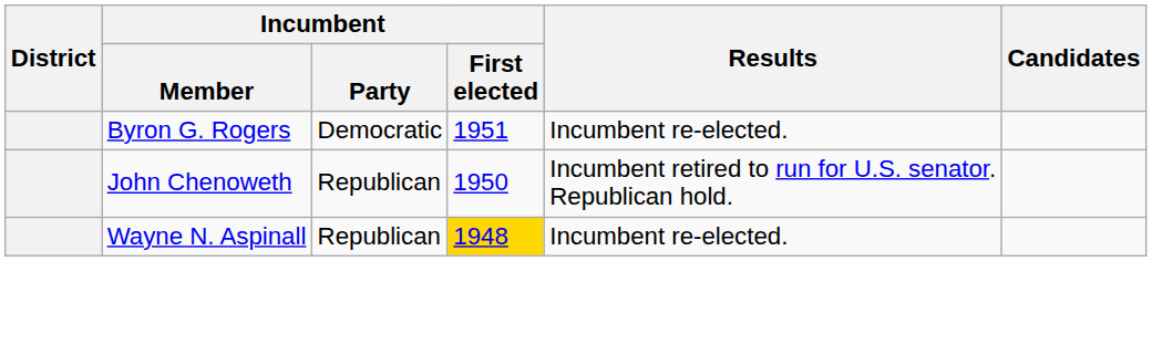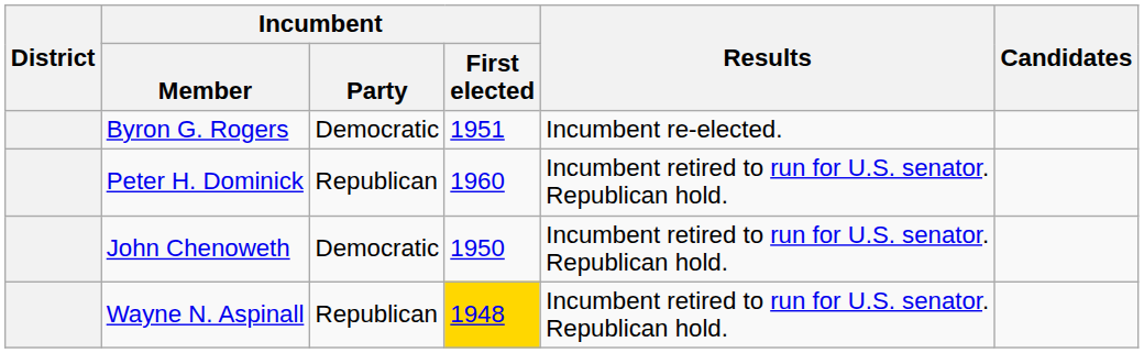 <table class="wikitable sortable">
 <tr>
 <th rowspan=2>District</th>
 <th colspan=3>Incumbent</th>
 <th rowspan=2>Results</th>
 <th rowspan=2 class="unsortable">Candidates</th>
 </tr>
 <tr valign=bottom>
 <th>Member</th>
 <th>Party</th>
 <th>First<br>elected</th>
 </tr>
 <tr>
 <th></th>
 <td><a href='#'>Byron G. Rogers</a></td>
 <td>Democratic</td>
 <td><a href='#'>1951</a></td>
 <td>Incumbent re-elected.</td>
 <td nowrap></td>
 </tr>
 <tr>
 <th></th>
+<td><a href='#'>Peter H. Dominick</a></td>
+<td>Republican</td>
+<td><a href='#'>1960</a></td>
+<td>Incumbent retired to <a href='#'>run for U.S. senator</a>.<br>Republican hold.</td>
+<td nowrap></td>
+</tr>
+<tr>
+<th></th>
 <td><a href='#'>John Chenoweth</a></td>
-<td>Republican</td>
+<td>Democratic</td>
 <td><a href='#'>1950</a></td>
 <td>Incumbent retired to <a href='#'>run for U.S. senator</a>.<br>Republican hold.</td>
 <td nowrap></td>
 </tr>
 <tr>
 <th></th>
 <td><a href='#'>Wayne N. Aspinall</a></td>
 <td>Republican</td>
 <td style="background: gold;"><a href='#'>1948</a></td>
-<td>Incumbent re-elected.</td>
+<td>Incumbent retired to <a href='#'>run for U.S. senator</a>.<br>Republican hold.</td>
 <td nowrap></td>
 </tr>
 </table>
